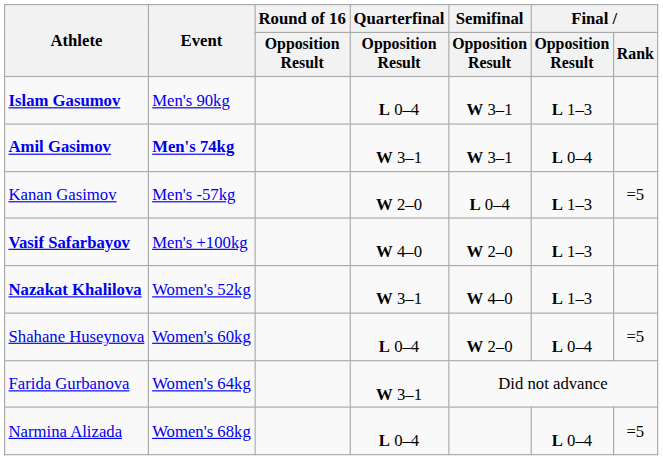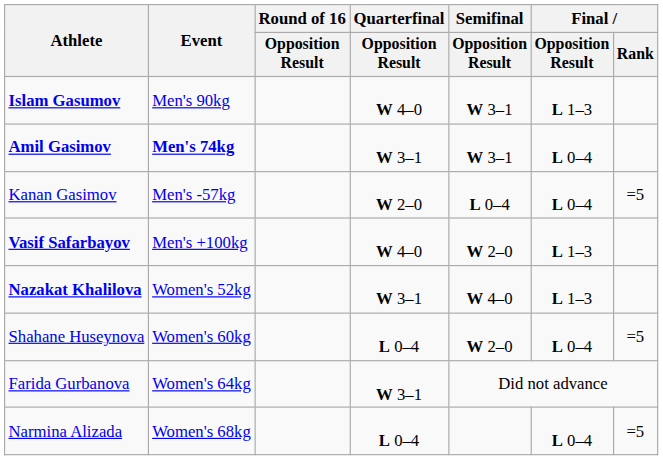 <table class="wikitable" style="font-size:90%">
 <tr>
 <th rowspan="2">Athlete</th>
 <th rowspan="2">Event</th>
 <th>Round of 16</th>
 <th>Quarterfinal</th>
 <th>Semifinal</th>
 <th colspan=2>Final / </th>
 </tr>
 <tr style="font-size: 95%">
 <th>Opposition<br>Result</th>
 <th>Opposition<br>Result</th>
 <th>Opposition<br>Result</th>
 <th>Opposition<br>Result</th>
 <th>Rank</th>
 </tr>
 <tr align=center>
 <td align=left><strong><a href='#'>Islam Gasumov</a></strong></td>
 <td align=left><a href='#'>Men's 90kg</a></td>
 <td></td>
-<td><br><strong>L</strong> 0–4</td>
+<td><br><strong>W</strong> 4–0</td>
 <td><br><strong>W</strong> 3–1</td>
 <td><br><strong>L</strong> 1–3</td>
 <td></td>
 </tr>
 <tr align=center>
 <td align=left><strong><a href='#'>Amil Gasimov</a></strong></td>
 <td align=left><strong><a href='#'>Men's 74kg</a></strong></td>
 <td></td>
 <td><br><strong>W</strong> 3–1</td>
 <td><br><strong>W</strong> 3–1</td>
 <td><br><strong>L</strong> 0–4</td>
 <td></td>
 </tr>
 <tr align=center>
 <td align=left><a href='#'>Kanan Gasimov</a></td>
 <td align=left><a href='#'>Men's -57kg</a></td>
 <td></td>
 <td><br><strong>W</strong> 2–0</td>
 <td><br><strong>L</strong> 0–4</td>
-<td><br><strong>L</strong> 1–3</td>
+<td><br><strong>L</strong> 0–4</td>
 <td>=5</td>
 </tr>
 <tr align=center>
 <td align=left><strong><a href='#'>Vasif Safarbayov</a></strong></td>
 <td align=left><a href='#'>Men's +100kg</a></td>
 <td></td>
 <td><br><strong>W</strong> 4–0</td>
 <td><br><strong>W</strong> 2–0</td>
 <td><br><strong>L</strong> 1–3</td>
 <td></td>
 </tr>
 <tr align=center>
 <td align=left><strong><a href='#'>Nazakat Khalilova</a></strong></td>
 <td align=left><a href='#'>Women's 52kg</a></td>
 <td></td>
 <td><br><strong>W</strong> 3–1</td>
 <td><br><strong>W</strong> 4–0</td>
 <td><br><strong>L</strong> 1–3</td>
 <td></td>
 </tr>
 <tr align=center>
 <td align=left><a href='#'>Shahane Huseynova</a></td>
 <td align=left><a href='#'>Women's 60kg</a></td>
 <td></td>
 <td><br><strong>L</strong> 0–4</td>
 <td><br><strong>W</strong> 2–0</td>
 <td><br><strong>L</strong> 0–4</td>
 <td>=5</td>
 </tr>
 <tr align=center>
 <td align=left><a href='#'>Farida Gurbanova</a></td>
 <td align=left><a href='#'>Women's 64kg</a></td>
 <td></td>
 <td><br><strong>W</strong> 3–1</td>
 <td colspan=3>Did not advance</td>
 </tr>
 <tr align=center>
 <td align=left><a href='#'>Narmina Alizada</a></td>
 <td align=left><a href='#'>Women's 68kg</a></td>
 <td></td>
 <td><br><strong>L</strong> 0–4</td>
 <td></td>
 <td><br><strong>L</strong> 0–4</td>
 <td>=5</td>
 </tr>
 </table>
